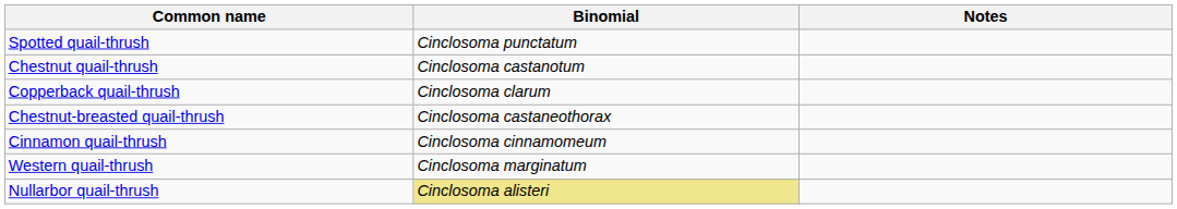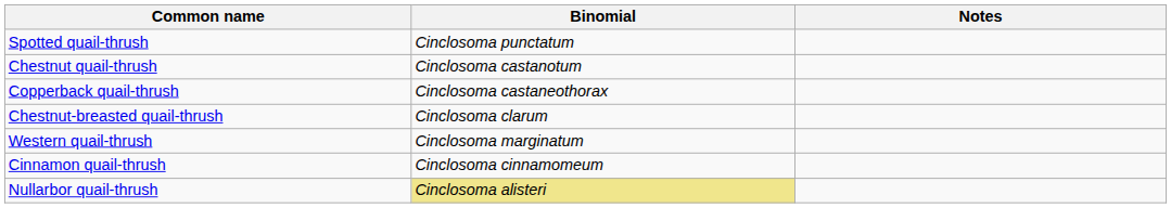 <table style="width:60%;" class="wikitable">
 <tr>
 <th width=35%>Common name</th>
 <th width=33%>Binomial</th>
 <th width=32%>Notes</th>
 </tr>
 <tr>
 <td><a href='#'>Spotted quail-thrush</a></td>
 <td><em>Cinclosoma punctatum</em></td>
 <td></td>
 </tr>
 <tr>
 <td><a href='#'>Chestnut quail-thrush</a></td>
 <td><em>Cinclosoma castanotum</em></td>
 <td></td>
 </tr>
 <tr>
 <td><a href='#'>Copperback quail-thrush</a></td>
+<td><em>Cinclosoma castaneothorax</em></td>
+<td></td>
+</tr>
+<tr>
+<td><a href='#'>Chestnut-breasted quail-thrush</a></td>
 <td><em>Cinclosoma clarum</em></td>
 <td></td>
 </tr>
 <tr>
-<td><a href='#'>Chestnut-breasted quail-thrush</a></td>
-<td><em>Cinclosoma castaneothorax</em></td>
+<td><a href='#'>Western quail-thrush</a></td>
+<td><em>Cinclosoma marginatum</em></td>
 <td></td>
 </tr>
 <tr>
 <td><a href='#'>Cinnamon quail-thrush</a></td>
 <td><em>Cinclosoma cinnamomeum</em></td>
 <td></td>
 </tr>
 <tr>
-<td><a href='#'>Western quail-thrush</a></td>
-<td><em>Cinclosoma marginatum</em></td>
-<td></td>
-</tr>
-<tr>
 <td><a href='#'>Nullarbor quail-thrush</a></td>
 <td style="background: khaki;"><em>Cinclosoma alisteri</em></td>
 <td></td>
 </tr>
 </table>
